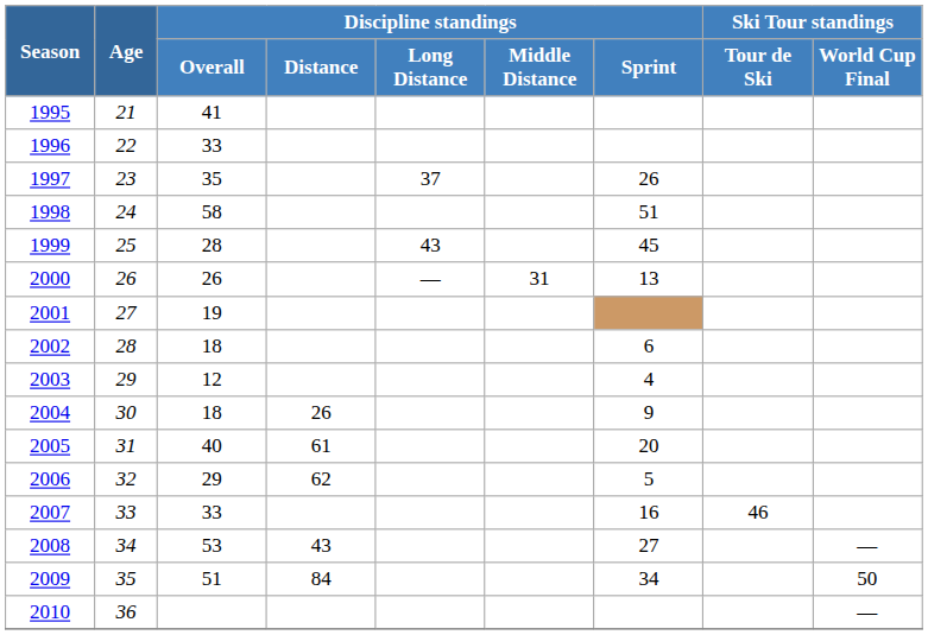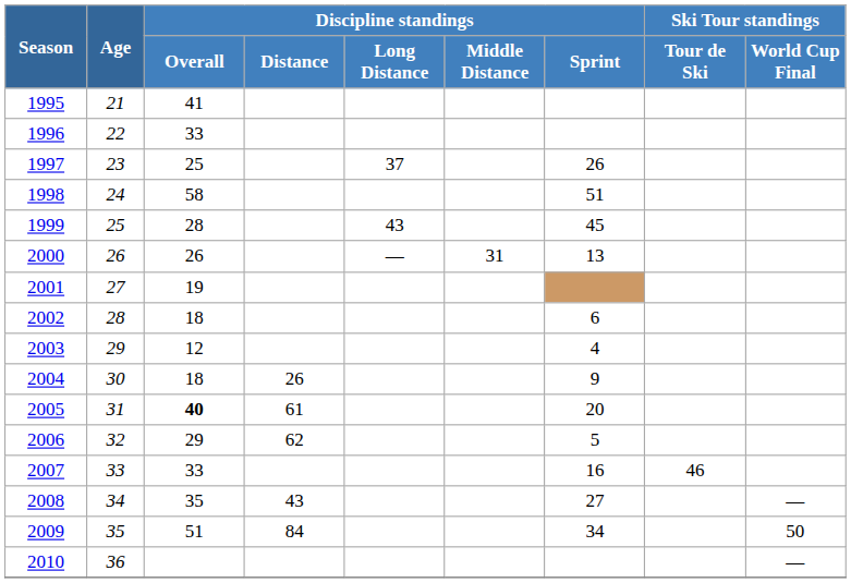 <table class="wikitable" style="font-size:95%; text-align:center; border:grey solid 1px; border-collapse:collapse; background:#ffffff;">
 <tr>
 <th style="background-color:#369; color:white; width:60px;" rowspan="2"> Season </th>
 <th style="background-color:#369; color:white; width:40px;" rowspan="2"> Age </th>
 <th style="background-color:#4180be; color:white;" colspan="5">Discipline standings</th>
 <th style="background-color:#4180be; color:white;" colspan="2">Ski Tour standings</th>
 </tr>
 <tr>
 <th style="background-color:#4180be; color:white; width:75px;">Overall</th>
 <th style="background-color:#4180be; color:white; width:75px;">Distance</th>
 <th style="background-color:#4180be; color:white; width:75px;">Long Distance</th>
 <th style="background-color:#4180be; color:white; width:75px;">Middle Distance</th>
 <th style="background-color:#4180be; color:white; width:75px;">Sprint</th>
 <th style="background-color:#4180be; color:white; width:75px;">Tour de<br>Ski</th>
 <th style="background-color:#4180be; color:white; width:75px;">World Cup<br>Final</th>
 </tr>
 <tr>
 <td><a href='#'>1995</a></td>
 <td><em>21</em></td>
 <td>41</td>
 <td></td>
 <td></td>
 <td></td>
 <td></td>
 <td></td>
 <td></td>
 </tr>
 <tr>
 <td><a href='#'>1996</a></td>
 <td><em>22</em></td>
 <td>33</td>
 <td></td>
 <td></td>
 <td></td>
 <td></td>
 <td></td>
 <td></td>
 </tr>
 <tr>
 <td><a href='#'>1997</a></td>
 <td><em>23</em></td>
-<td>35</td>
+<td>25</td>
 <td></td>
 <td>37</td>
 <td></td>
 <td>26</td>
 <td></td>
 <td></td>
 </tr>
 <tr>
 <td><a href='#'>1998</a></td>
 <td><em>24</em></td>
 <td>58</td>
 <td></td>
 <td></td>
 <td></td>
 <td>51</td>
 <td></td>
 <td></td>
 </tr>
 <tr>
 <td><a href='#'>1999</a></td>
 <td><em>25</em></td>
 <td>28</td>
 <td></td>
 <td>43</td>
 <td></td>
 <td>45</td>
 <td></td>
 <td></td>
 </tr>
 <tr>
 <td><a href='#'>2000</a></td>
 <td><em>26</em></td>
 <td>26</td>
 <td></td>
 <td>—</td>
 <td>31</td>
 <td>13</td>
 <td></td>
 <td></td>
 </tr>
 <tr>
 <td><a href='#'>2001</a></td>
 <td><em>27</em></td>
 <td>19</td>
 <td></td>
 <td></td>
 <td></td>
 <td style="background:#c96;"></td>
 <td></td>
 <td></td>
 </tr>
 <tr>
 <td><a href='#'>2002</a></td>
 <td><em>28</em></td>
 <td>18</td>
 <td></td>
 <td></td>
 <td></td>
 <td>6</td>
 <td></td>
 <td></td>
 </tr>
 <tr>
 <td><a href='#'>2003</a></td>
 <td><em>29</em></td>
 <td>12</td>
 <td></td>
 <td></td>
 <td></td>
 <td>4</td>
 <td></td>
 <td></td>
 </tr>
 <tr>
 <td><a href='#'>2004</a></td>
 <td><em>30</em></td>
 <td>18</td>
 <td>26</td>
 <td></td>
 <td></td>
 <td>9</td>
 <td></td>
 <td></td>
 </tr>
 <tr>
 <td><a href='#'>2005</a></td>
 <td><em>31</em></td>
-<td>40</td>
+<td><strong>40</strong></td>
 <td>61</td>
 <td></td>
 <td></td>
 <td>20</td>
 <td></td>
 <td></td>
 </tr>
 <tr>
 <td><a href='#'>2006</a></td>
 <td><em>32</em></td>
 <td>29</td>
 <td>62</td>
 <td></td>
 <td></td>
 <td>5</td>
 <td></td>
 <td></td>
 </tr>
 <tr>
 <td><a href='#'>2007</a></td>
 <td><em>33</em></td>
 <td>33</td>
 <td></td>
 <td></td>
 <td></td>
 <td>16</td>
 <td>46</td>
 <td></td>
 </tr>
 <tr>
 <td><a href='#'>2008</a></td>
 <td><em>34</em></td>
-<td>53</td>
+<td>35</td>
 <td>43</td>
 <td></td>
 <td></td>
 <td>27</td>
 <td></td>
 <td>—</td>
 </tr>
 <tr>
 <td><a href='#'>2009</a></td>
 <td><em>35</em></td>
 <td>51</td>
 <td>84</td>
 <td></td>
 <td></td>
 <td>34</td>
 <td></td>
 <td>50</td>
 </tr>
 <tr>
 <td><a href='#'>2010</a></td>
 <td><em>36</em></td>
 <td></td>
 <td></td>
 <td></td>
 <td></td>
 <td></td>
 <td></td>
 <td>—</td>
 </tr>
 <tr>
 </tr>
 </table>
